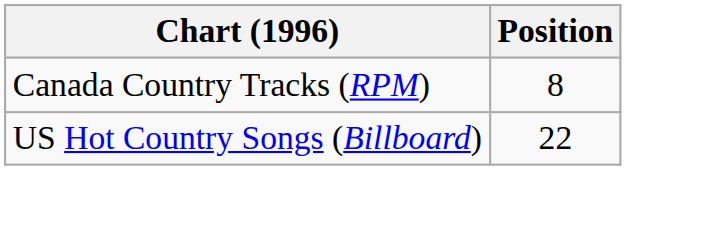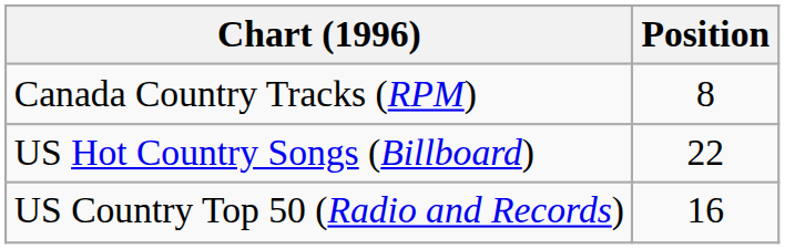 <table class="wikitable sortable">
 <tr>
 <th scope="col">Chart (1996)</th>
 <th scope="col">Position</th>
 </tr>
 <tr>
 <td>Canada Country Tracks (<em><a href='#'>RPM</a></em>)</td>
 <td align="center">8</td>
 </tr>
 <tr>
 <td>US <a href='#'>Hot Country Songs</a> (<em><a href='#'>Billboard</a></em>)</td>
 <td align="center">22</td>
 </tr>
+<tr>
+<td>US Country Top 50 (<em><a href='#'>Radio and Records</a></em>)</td>
+<td align="center">16</td>
+</tr>
 </table>
